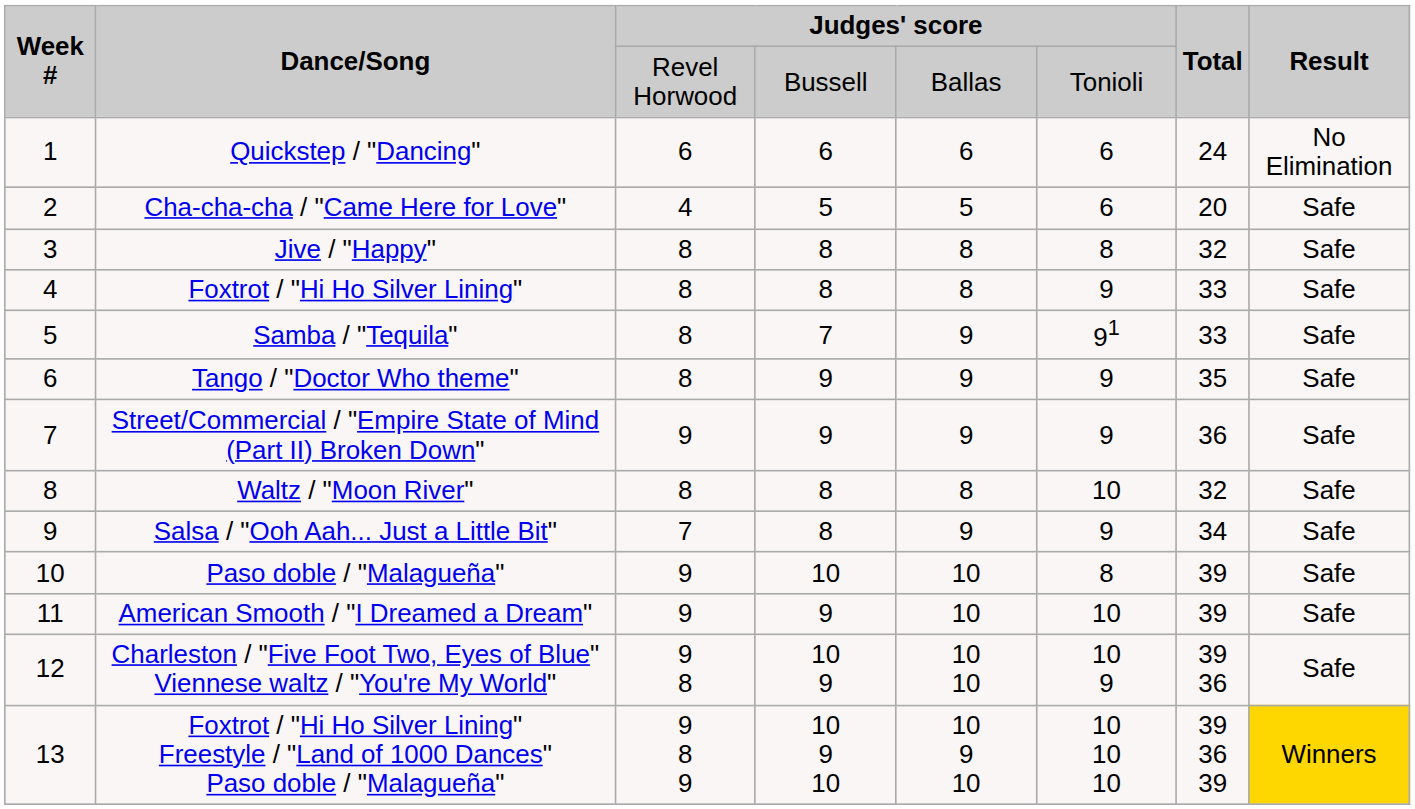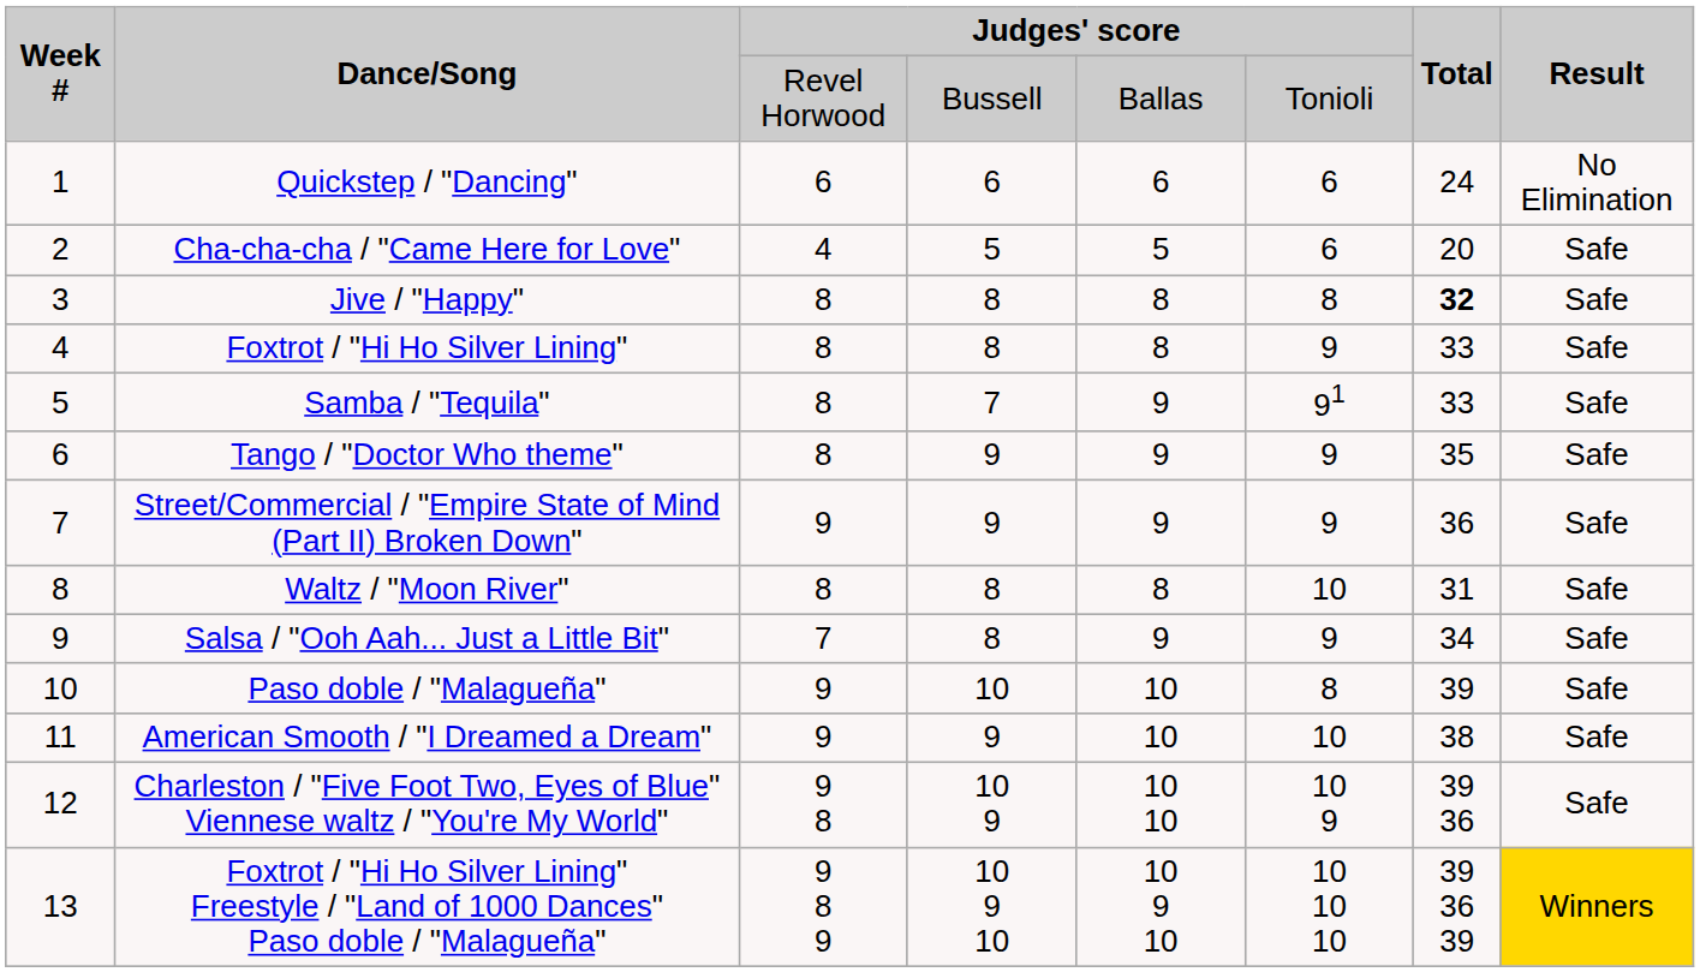 <table class="wikitable sortable" style="float:left;">
 <tr>
 <td rowspan="2" bgcolor="#CCCCCC" align="Center"><strong>Week #</strong></td>
 <td rowspan="2" bgcolor="#CCCCCC" align="Center"><strong>Dance/Song</strong></td>
 <td colspan="4" bgcolor="#CCCCCC" align="Center"><strong>Judges' score</strong></td>
 <td rowspan="2" bgcolor="#CCCCCC" align="Center"><strong>Total</strong></td>
 <td rowspan="2" bgcolor="#CCCCCC" align="Center"><strong>Result</strong></td>
 </tr>
 <tr>
 <td bgcolor="#CCCCCC" width="10%" align="center">Revel Horwood</td>
 <td bgcolor="#CCCCCC" width="10%" align="center">Bussell</td>
 <td bgcolor="#CCCCCC" width="10%" align="center">Ballas</td>
 <td bgcolor="#CCCCCC" width="10%" align="center">Tonioli</td>
 </tr>
 <tr align="center" bgcolor="#FAF6F6">
 <td>1</td>
 <td><a href='#'>Quickstep</a> / "<a href='#'>Dancing</a>"</td>
 <td>6</td>
 <td>6</td>
 <td>6</td>
 <td>6</td>
 <td>24</td>
 <td>No Elimination</td>
 </tr>
 <tr align="center" bgcolor="#FAF6F6">
 <td>2</td>
 <td><a href='#'>Cha-cha-cha</a> / "<a href='#'>Came Here for Love</a>"</td>
 <td>4</td>
 <td>5</td>
 <td>5</td>
 <td>6</td>
 <td>20</td>
 <td>Safe</td>
 </tr>
 <tr align="center" bgcolor="#FAF6F6">
 <td>3</td>
 <td><a href='#'>Jive</a> / "<a href='#'>Happy</a>"</td>
 <td>8</td>
 <td>8</td>
 <td>8</td>
 <td>8</td>
-<td>32</td>
+<td><strong>32</strong></td>
 <td>Safe</td>
 </tr>
 <tr align="center" bgcolor="#FAF6F6">
 <td>4</td>
 <td><a href='#'>Foxtrot</a> / "<a href='#'>Hi Ho Silver Lining</a>"</td>
 <td>8</td>
 <td>8</td>
 <td>8</td>
 <td>9</td>
 <td>33</td>
 <td>Safe</td>
 </tr>
 <tr align="center" bgcolor="#FAF6F6">
 <td>5</td>
 <td><a href='#'>Samba</a> / "<a href='#'>Tequila</a>"</td>
 <td>8</td>
 <td>7</td>
 <td>9</td>
 <td>9<sup>1</sup></td>
 <td>33</td>
 <td>Safe</td>
 </tr>
 <tr align="center" bgcolor="#FAF6F6">
 <td>6</td>
 <td><a href='#'>Tango</a> / "<a href='#'>Doctor Who theme</a>"</td>
 <td>8</td>
 <td>9</td>
 <td>9</td>
 <td>9</td>
 <td>35</td>
 <td>Safe</td>
 </tr>
 <tr align="center" bgcolor="#FAF6F6">
 <td>7</td>
 <td><a href='#'>Street/Commercial</a> / "<a href='#'>Empire State of Mind (Part II) Broken Down</a>"</td>
 <td>9</td>
 <td>9</td>
 <td>9</td>
 <td>9</td>
 <td>36</td>
 <td>Safe</td>
 </tr>
 <tr align="center" bgcolor="#FAF6F6">
 <td>8</td>
 <td><a href='#'>Waltz</a> / "<a href='#'>Moon River</a>"</td>
 <td>8</td>
 <td>8</td>
 <td>8</td>
 <td>10</td>
-<td>32</td>
+<td>31</td>
 <td>Safe</td>
 </tr>
 <tr align="center" bgcolor="#FAF6F6">
 <td>9</td>
 <td><a href='#'>Salsa</a> / "<a href='#'>Ooh Aah... Just a Little Bit</a>"</td>
 <td>7</td>
 <td>8</td>
 <td>9</td>
 <td>9</td>
 <td>34</td>
 <td>Safe</td>
 </tr>
 <tr align="center" bgcolor="#FAF6F6">
 <td>10</td>
 <td><a href='#'>Paso doble</a> / "<a href='#'>Malagueña</a>"</td>
 <td>9</td>
 <td>10</td>
 <td>10</td>
 <td>8</td>
 <td>39</td>
 <td>Safe</td>
 </tr>
 <tr align="center" bgcolor="#FAF6F6">
 <td>11</td>
 <td><a href='#'>American Smooth</a> / "<a href='#'>I Dreamed a Dream</a>"</td>
 <td>9</td>
 <td>9</td>
 <td>10</td>
 <td>10</td>
-<td>39</td>
+<td>38</td>
 <td>Safe</td>
 </tr>
 <tr align="center" bgcolor="#FAF6F6">
 <td>12</td>
 <td><a href='#'>Charleston</a> / "<a href='#'>Five Foot Two, Eyes of Blue</a>"<br><a href='#'>Viennese waltz</a> / "<a href='#'>You're My World</a>"</td>
 <td>9<br>8</td>
 <td>10<br>9</td>
 <td>10<br>10</td>
 <td>10<br>9</td>
 <td>39<br>36</td>
 <td>Safe</td>
 </tr>
 <tr align="center" bgcolor="#FAF6F6">
 <td>13</td>
 <td><a href='#'>Foxtrot</a> / "<a href='#'>Hi Ho Silver Lining</a>"<br><a href='#'>Freestyle</a> / "<a href='#'>Land of 1000 Dances</a>"<br><a href='#'>Paso doble</a> / "<a href='#'>Malagueña</a>"</td>
 <td>9<br>8<br>9</td>
 <td>10<br>9<br>10</td>
 <td>10<br>9<br>10</td>
 <td>10<br>10<br>10</td>
 <td>39<br>36<br>39</td>
 <td bgcolor=gold>Winners</td>
 </tr>
 <tr align="center" bgcolor="#FAF6F6">
 </tr>
 </table>
